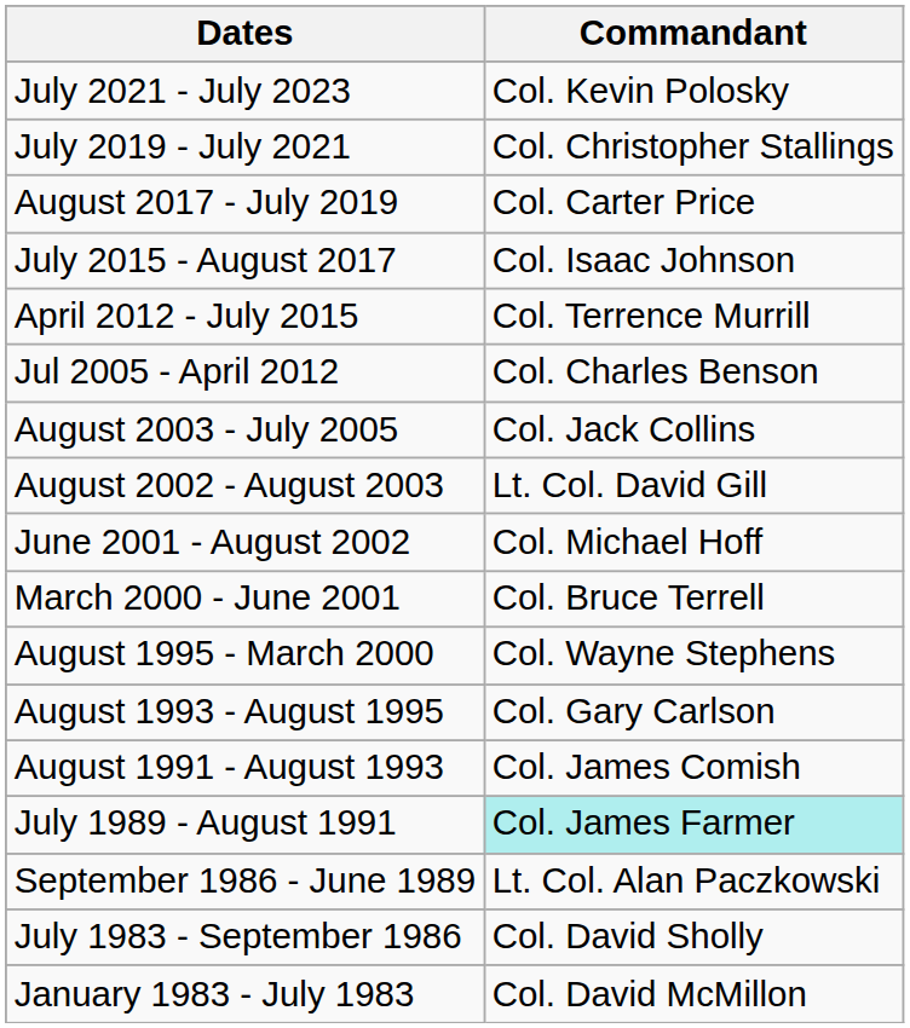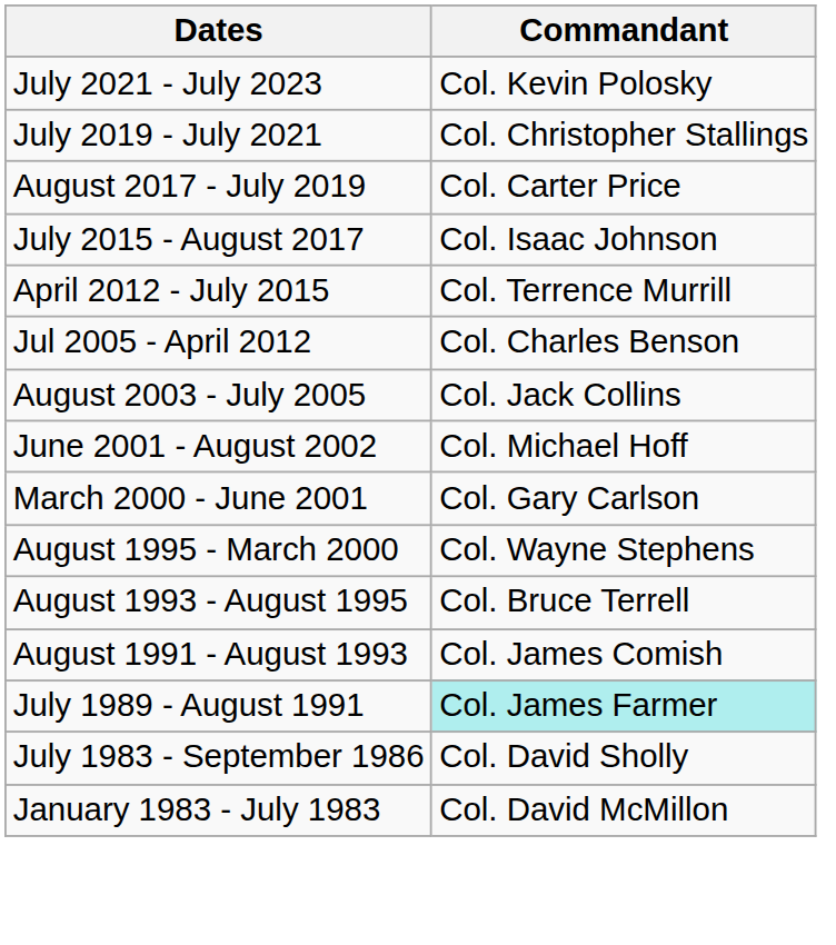 <table class="wikitable">
 <tr>
 <th>Dates</th>
 <th>Commandant</th>
 </tr>
 <tr>
 <td>July 2021 - July 2023</td>
 <td>Col. Kevin Polosky</td>
 </tr>
 <tr>
 <td>July 2019 - July 2021</td>
 <td>Col. Christopher Stallings</td>
 </tr>
 <tr>
 <td>August 2017 - July 2019</td>
 <td>Col. Carter Price</td>
 </tr>
 <tr>
 <td>July 2015 - August 2017</td>
 <td>Col. Isaac Johnson</td>
 </tr>
 <tr>
 <td>April 2012 - July 2015</td>
 <td>Col. Terrence Murrill</td>
 </tr>
 <tr>
 <td>Jul 2005 - April 2012</td>
 <td>Col. Charles Benson</td>
 </tr>
 <tr>
 <td>August 2003 - July 2005</td>
 <td>Col. Jack Collins</td>
 </tr>
 <tr>
-<td>August 2002 - August 2003</td>
-<td>Lt. Col. David Gill</td>
-</tr>
-<tr>
 <td>June 2001 - August 2002</td>
 <td>Col. Michael Hoff</td>
 </tr>
 <tr>
 <td>March 2000 - June 2001</td>
-<td>Col. Bruce Terrell</td>
+<td>Col. Gary Carlson</td>
 </tr>
 <tr>
 <td>August 1995 - March 2000</td>
 <td>Col. Wayne Stephens</td>
 </tr>
 <tr>
 <td>August 1993 - August 1995</td>
-<td>Col. Gary Carlson</td>
+<td>Col. Bruce Terrell</td>
 </tr>
 <tr>
 <td>August 1991 - August 1993</td>
 <td>Col. James Comish</td>
 </tr>
 <tr>
 <td>July 1989 - August 1991</td>
 <td style="background: paleturquoise;">Col. James Farmer</td>
 </tr>
 <tr>
-<td>September 1986 - June 1989</td>
-<td>Lt. Col. Alan Paczkowski</td>
-</tr>
-<tr>
 <td>July 1983 - September 1986</td>
 <td>Col. David Sholly</td>
 </tr>
 <tr>
 <td>January 1983 - July 1983</td>
 <td>Col. David McMillon</td>
 </tr>
 </table>
